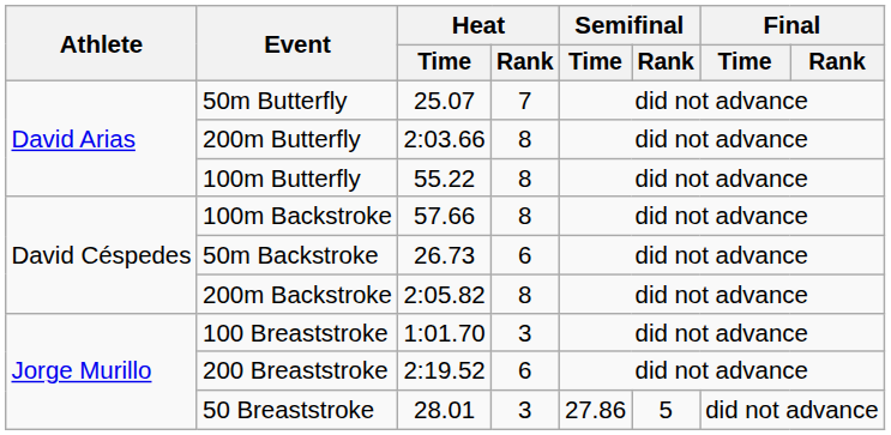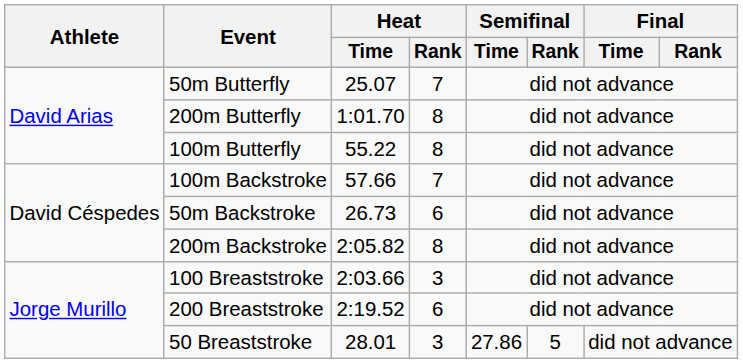 <table class=wikitable style="font-size:90%">
 <tr>
 <th rowspan="2">Athlete</th>
 <th rowspan="2">Event</th>
 <th colspan="2">Heat</th>
 <th colspan="2">Semifinal</th>
 <th colspan="2">Final</th>
 </tr>
 <tr style="font-size:95%">
 <th>Time</th>
 <th>Rank</th>
 <th>Time</th>
 <th>Rank</th>
 <th>Time</th>
 <th>Rank</th>
 </tr>
 <tr align=center>
 <td align=left rowspan=3><a href='#'>David Arias</a></td>
 <td align=left>50m Butterfly</td>
 <td>25.07</td>
 <td>7</td>
 <td colspan=4>did not advance</td>
 </tr>
 <tr align=center>
 <td align=left>200m Butterfly</td>
-<td>2:03.66</td>
+<td>1:01.70</td>
 <td>8</td>
 <td colspan=4>did not advance</td>
 </tr>
 <tr align=center>
 <td align=left>100m Butterfly</td>
 <td>55.22</td>
 <td>8</td>
 <td colspan=4>did not advance</td>
 </tr>
 <tr align=center>
 <td align=left rowspan=3>David Céspedes</td>
 <td align=left>100m Backstroke</td>
 <td>57.66</td>
-<td>8</td>
+<td>7</td>
 <td colspan=4>did not advance</td>
 </tr>
 <tr align=center>
 <td align=left>50m Backstroke</td>
 <td>26.73</td>
 <td>6</td>
 <td colspan=4>did not advance</td>
 </tr>
 <tr align=center>
 <td align=left>200m Backstroke</td>
 <td>2:05.82</td>
 <td>8</td>
 <td colspan=4>did not advance</td>
 </tr>
 <tr align=center>
 <td align=left rowspan=3><a href='#'>Jorge Murillo</a></td>
 <td align=left>100 Breaststroke</td>
-<td>1:01.70</td>
+<td>2:03.66</td>
 <td>3</td>
 <td colspan=4>did not advance</td>
 </tr>
 <tr align=center>
 <td align=left>200 Breaststroke</td>
 <td>2:19.52</td>
 <td>6</td>
 <td colspan=4>did not advance</td>
 </tr>
 <tr align=center>
 <td align=left>50 Breaststroke</td>
 <td>28.01</td>
 <td>3</td>
 <td>27.86</td>
 <td>5</td>
 <td colspan=2>did not advance</td>
 </tr>
 </table>
